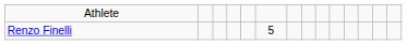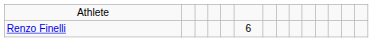 <table class="wikitable" style="text-align: center; font-size:100%" width=45%">
 <tr>
 <td>Athlete</td>
 <td></td>
 <td></td>
 <td></td>
 <td></td>
 <td></td>
 <td></td>
 <td></td>
 <td></td>
 <td></td>
 <td></td>
 <td></td>
 <td></td>
 <td></td>
 </tr>
 <tr>
 <td align=left><a href='#'>Renzo Finelli</a></td>
 <td></td>
 <td></td>
 <td></td>
 <td></td>
-<td>5</td>
+<td>6</td>
 <td></td>
 <td></td>
 <td></td>
 <td></td>
 <td></td>
 <td></td>
 <td></td>
 <td></td>
 </tr>
 </table>
